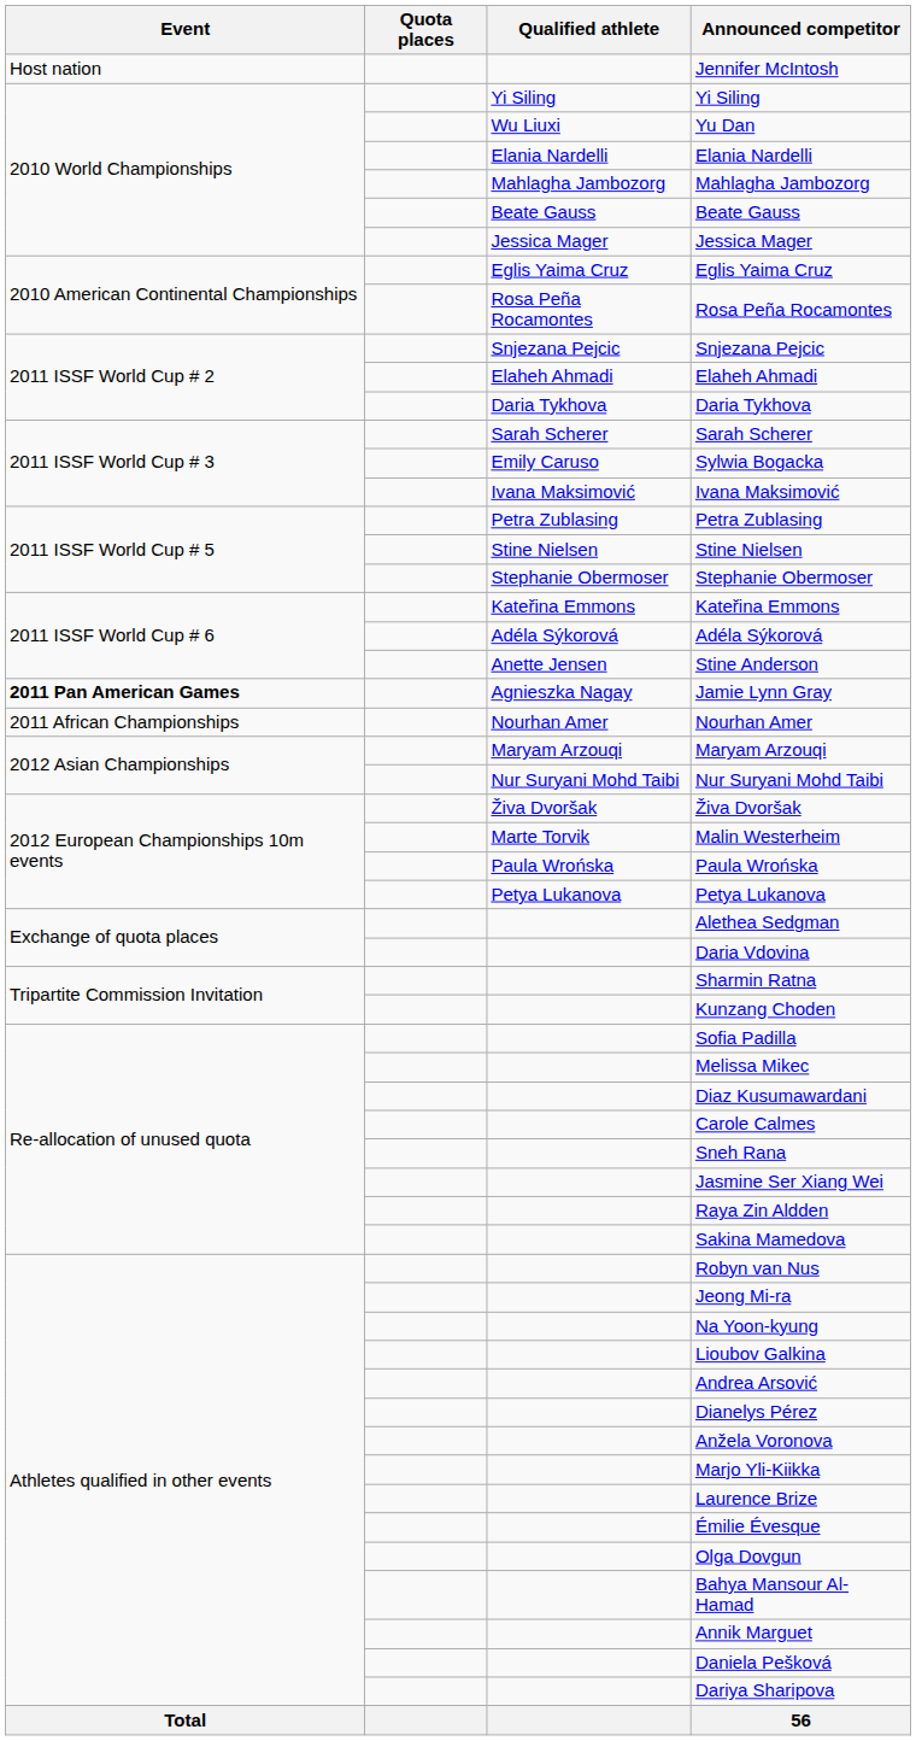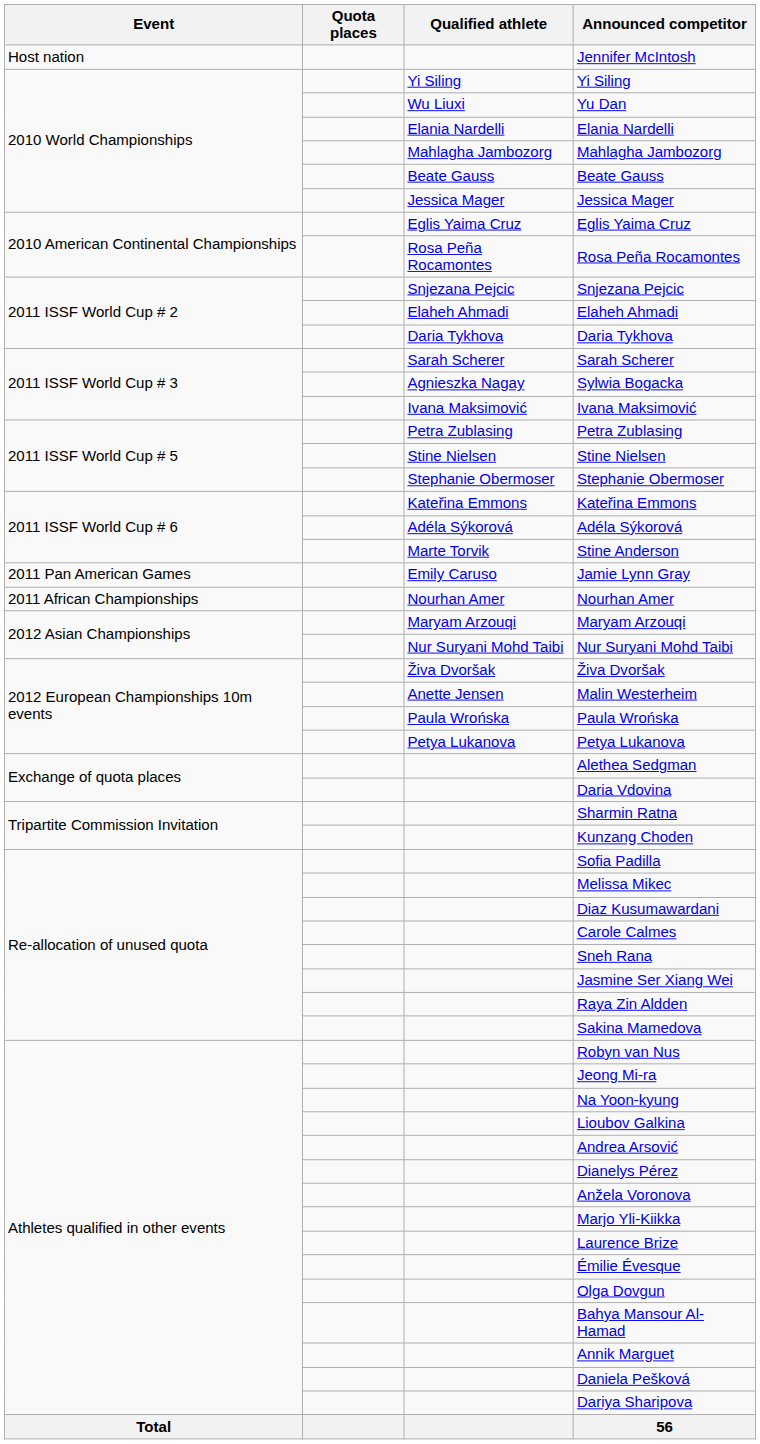 <table class=wikitable style="text-align:left" width=800>
 <tr>
 <th>Event</th>
 <th>Quota places</th>
 <th>Qualified athlete</th>
 <th>Announced competitor</th>
 </tr>
 <tr>
 <td>Host nation</td>
 <td></td>
 <td></td>
 <td><a href='#'>Jennifer McIntosh</a></td>
 </tr>
 <tr>
 <td rowspan="6">2010 World Championships</td>
 <td></td>
 <td><a href='#'>Yi Siling</a></td>
 <td><a href='#'>Yi Siling</a></td>
 </tr>
 <tr>
 <td></td>
 <td><a href='#'>Wu Liuxi</a></td>
 <td><a href='#'>Yu Dan</a></td>
 </tr>
 <tr>
 <td></td>
 <td><a href='#'>Elania Nardelli</a></td>
 <td><a href='#'>Elania Nardelli</a></td>
 </tr>
 <tr>
 <td></td>
 <td><a href='#'>Mahlagha Jambozorg</a></td>
 <td><a href='#'>Mahlagha Jambozorg</a></td>
 </tr>
 <tr>
 <td></td>
 <td><a href='#'>Beate Gauss</a></td>
 <td><a href='#'>Beate Gauss</a></td>
 </tr>
 <tr>
 <td></td>
 <td><a href='#'>Jessica Mager</a></td>
 <td><a href='#'>Jessica Mager</a></td>
 </tr>
 <tr>
 <td rowspan="2">2010 American Continental Championships</td>
 <td></td>
 <td><a href='#'>Eglis Yaima Cruz</a></td>
 <td><a href='#'>Eglis Yaima Cruz</a></td>
 </tr>
 <tr>
 <td></td>
 <td><a href='#'>Rosa Peña Rocamontes</a></td>
 <td><a href='#'>Rosa Peña Rocamontes</a></td>
 </tr>
 <tr>
 <td rowspan="3">2011 ISSF World Cup # 2</td>
 <td></td>
 <td><a href='#'>Snjezana Pejcic</a></td>
 <td><a href='#'>Snjezana Pejcic</a></td>
 </tr>
 <tr>
 <td></td>
 <td><a href='#'>Elaheh Ahmadi</a></td>
 <td><a href='#'>Elaheh Ahmadi</a></td>
 </tr>
 <tr>
 <td></td>
 <td><a href='#'>Daria Tykhova</a></td>
 <td><a href='#'>Daria Tykhova</a></td>
 </tr>
 <tr>
 <td rowspan="3">2011 ISSF World Cup # 3</td>
 <td></td>
 <td><a href='#'>Sarah Scherer</a></td>
 <td><a href='#'>Sarah Scherer</a></td>
 </tr>
 <tr>
 <td></td>
-<td><a href='#'>Emily Caruso</a></td>
+<td><a href='#'>Agnieszka Nagay</a></td>
 <td><a href='#'>Sylwia Bogacka</a></td>
 </tr>
 <tr>
 <td></td>
 <td><a href='#'>Ivana Maksimović</a></td>
 <td><a href='#'>Ivana Maksimović</a></td>
 </tr>
 <tr>
 <td rowspan="3">2011 ISSF World Cup # 5</td>
 <td></td>
 <td><a href='#'>Petra Zublasing</a></td>
 <td><a href='#'>Petra Zublasing</a></td>
 </tr>
 <tr>
 <td></td>
 <td><a href='#'>Stine Nielsen</a></td>
 <td><a href='#'>Stine Nielsen</a></td>
 </tr>
 <tr>
 <td></td>
 <td><a href='#'>Stephanie Obermoser</a></td>
 <td><a href='#'>Stephanie Obermoser</a></td>
 </tr>
 <tr>
 <td rowspan="3">2011 ISSF World Cup # 6</td>
 <td></td>
 <td><a href='#'>Kateřina Emmons</a></td>
 <td><a href='#'>Kateřina Emmons</a></td>
 </tr>
 <tr>
 <td></td>
 <td><a href='#'>Adéla Sýkorová</a></td>
 <td><a href='#'>Adéla Sýkorová</a></td>
 </tr>
 <tr>
 <td></td>
-<td><a href='#'>Anette Jensen</a></td>
+<td><a href='#'>Marte Torvik</a></td>
 <td><a href='#'>Stine Anderson</a></td>
 </tr>
 <tr>
-<td rowspan="1"><strong>2011 Pan American Games</strong></td>
+<td rowspan="1">2011 Pan American Games</td>
 <td></td>
-<td><a href='#'>Agnieszka Nagay</a></td>
+<td><a href='#'>Emily Caruso</a></td>
 <td><a href='#'>Jamie Lynn Gray</a></td>
 </tr>
 <tr>
 <td rowspan="1">2011 African Championships</td>
 <td></td>
 <td><a href='#'>Nourhan Amer</a></td>
 <td><a href='#'>Nourhan Amer</a></td>
 </tr>
 <tr>
 <td rowspan="2">2012 Asian Championships</td>
 <td></td>
 <td><a href='#'>Maryam Arzouqi</a></td>
 <td><a href='#'>Maryam Arzouqi</a></td>
 </tr>
 <tr>
 <td></td>
 <td><a href='#'>Nur Suryani Mohd Taibi</a></td>
 <td><a href='#'>Nur Suryani Mohd Taibi</a></td>
 </tr>
 <tr>
 <td rowspan="4">2012 European Championships 10m events</td>
 <td></td>
 <td><a href='#'>Živa Dvoršak</a></td>
 <td><a href='#'>Živa Dvoršak</a></td>
 </tr>
 <tr>
 <td></td>
-<td><a href='#'>Marte Torvik</a></td>
+<td><a href='#'>Anette Jensen</a></td>
 <td><a href='#'>Malin Westerheim</a></td>
 </tr>
 <tr>
 <td></td>
 <td><a href='#'>Paula Wrońska</a></td>
 <td><a href='#'>Paula Wrońska</a></td>
 </tr>
 <tr>
 <td></td>
 <td><a href='#'>Petya Lukanova</a></td>
 <td><a href='#'>Petya Lukanova</a></td>
 </tr>
 <tr>
 <td rowspan="2">Exchange of quota places</td>
 <td></td>
 <td></td>
 <td><a href='#'>Alethea Sedgman</a></td>
 </tr>
 <tr>
 <td></td>
 <td></td>
 <td><a href='#'>Daria Vdovina</a></td>
 </tr>
 <tr>
 <td rowspan="2">Tripartite Commission Invitation</td>
 <td></td>
 <td></td>
 <td><a href='#'>Sharmin Ratna</a></td>
 </tr>
 <tr>
 <td></td>
 <td></td>
 <td><a href='#'>Kunzang Choden</a></td>
 </tr>
 <tr>
 <td rowspan="8">Re-allocation of unused quota</td>
 <td></td>
 <td></td>
 <td><a href='#'>Sofia Padilla</a></td>
 </tr>
 <tr>
 <td></td>
 <td></td>
 <td><a href='#'>Melissa Mikec</a></td>
 </tr>
 <tr>
 <td></td>
 <td></td>
 <td><a href='#'>Diaz Kusumawardani</a></td>
 </tr>
 <tr>
 <td></td>
 <td></td>
 <td><a href='#'>Carole Calmes</a></td>
 </tr>
 <tr>
 <td></td>
 <td></td>
 <td><a href='#'>Sneh Rana</a></td>
 </tr>
 <tr>
 <td></td>
 <td></td>
 <td><a href='#'>Jasmine Ser Xiang Wei</a></td>
 </tr>
 <tr>
 <td></td>
 <td></td>
 <td><a href='#'>Raya Zin Aldden</a></td>
 </tr>
 <tr>
 <td></td>
 <td></td>
 <td><a href='#'>Sakina Mamedova</a></td>
 </tr>
 <tr>
 <td rowspan="15">Athletes qualified in other events</td>
 <td></td>
 <td></td>
 <td><a href='#'>Robyn van Nus</a></td>
 </tr>
 <tr>
 <td></td>
 <td></td>
 <td><a href='#'>Jeong Mi-ra</a></td>
 </tr>
 <tr>
 <td></td>
 <td></td>
 <td><a href='#'>Na Yoon-kyung</a></td>
 </tr>
 <tr>
 <td></td>
 <td></td>
 <td><a href='#'>Lioubov Galkina</a></td>
 </tr>
 <tr>
 <td></td>
 <td></td>
 <td><a href='#'>Andrea Arsović</a></td>
 </tr>
 <tr>
 <td></td>
 <td></td>
 <td><a href='#'>Dianelys Pérez</a></td>
 </tr>
 <tr>
 <td></td>
 <td></td>
 <td><a href='#'>Anžela Voronova</a></td>
 </tr>
 <tr>
 <td></td>
 <td></td>
 <td><a href='#'>Marjo Yli-Kiikka</a></td>
 </tr>
 <tr>
 <td></td>
 <td></td>
 <td><a href='#'>Laurence Brize</a></td>
 </tr>
 <tr>
 <td></td>
 <td></td>
 <td><a href='#'>Émilie Évesque</a></td>
 </tr>
 <tr>
 <td></td>
 <td></td>
 <td><a href='#'>Olga Dovgun</a></td>
 </tr>
 <tr>
 <td></td>
 <td></td>
 <td><a href='#'>Bahya Mansour Al-Hamad</a></td>
 </tr>
 <tr>
 <td></td>
 <td></td>
 <td><a href='#'>Annik Marguet</a></td>
 </tr>
 <tr>
 <td></td>
 <td></td>
 <td><a href='#'>Daniela Pešková</a></td>
 </tr>
 <tr>
 <td></td>
 <td></td>
 <td><a href='#'>Dariya Sharipova</a></td>
 </tr>
 <tr>
 <th>Total</th>
 <th></th>
 <th></th>
 <th>56</th>
 </tr>
 </table>
